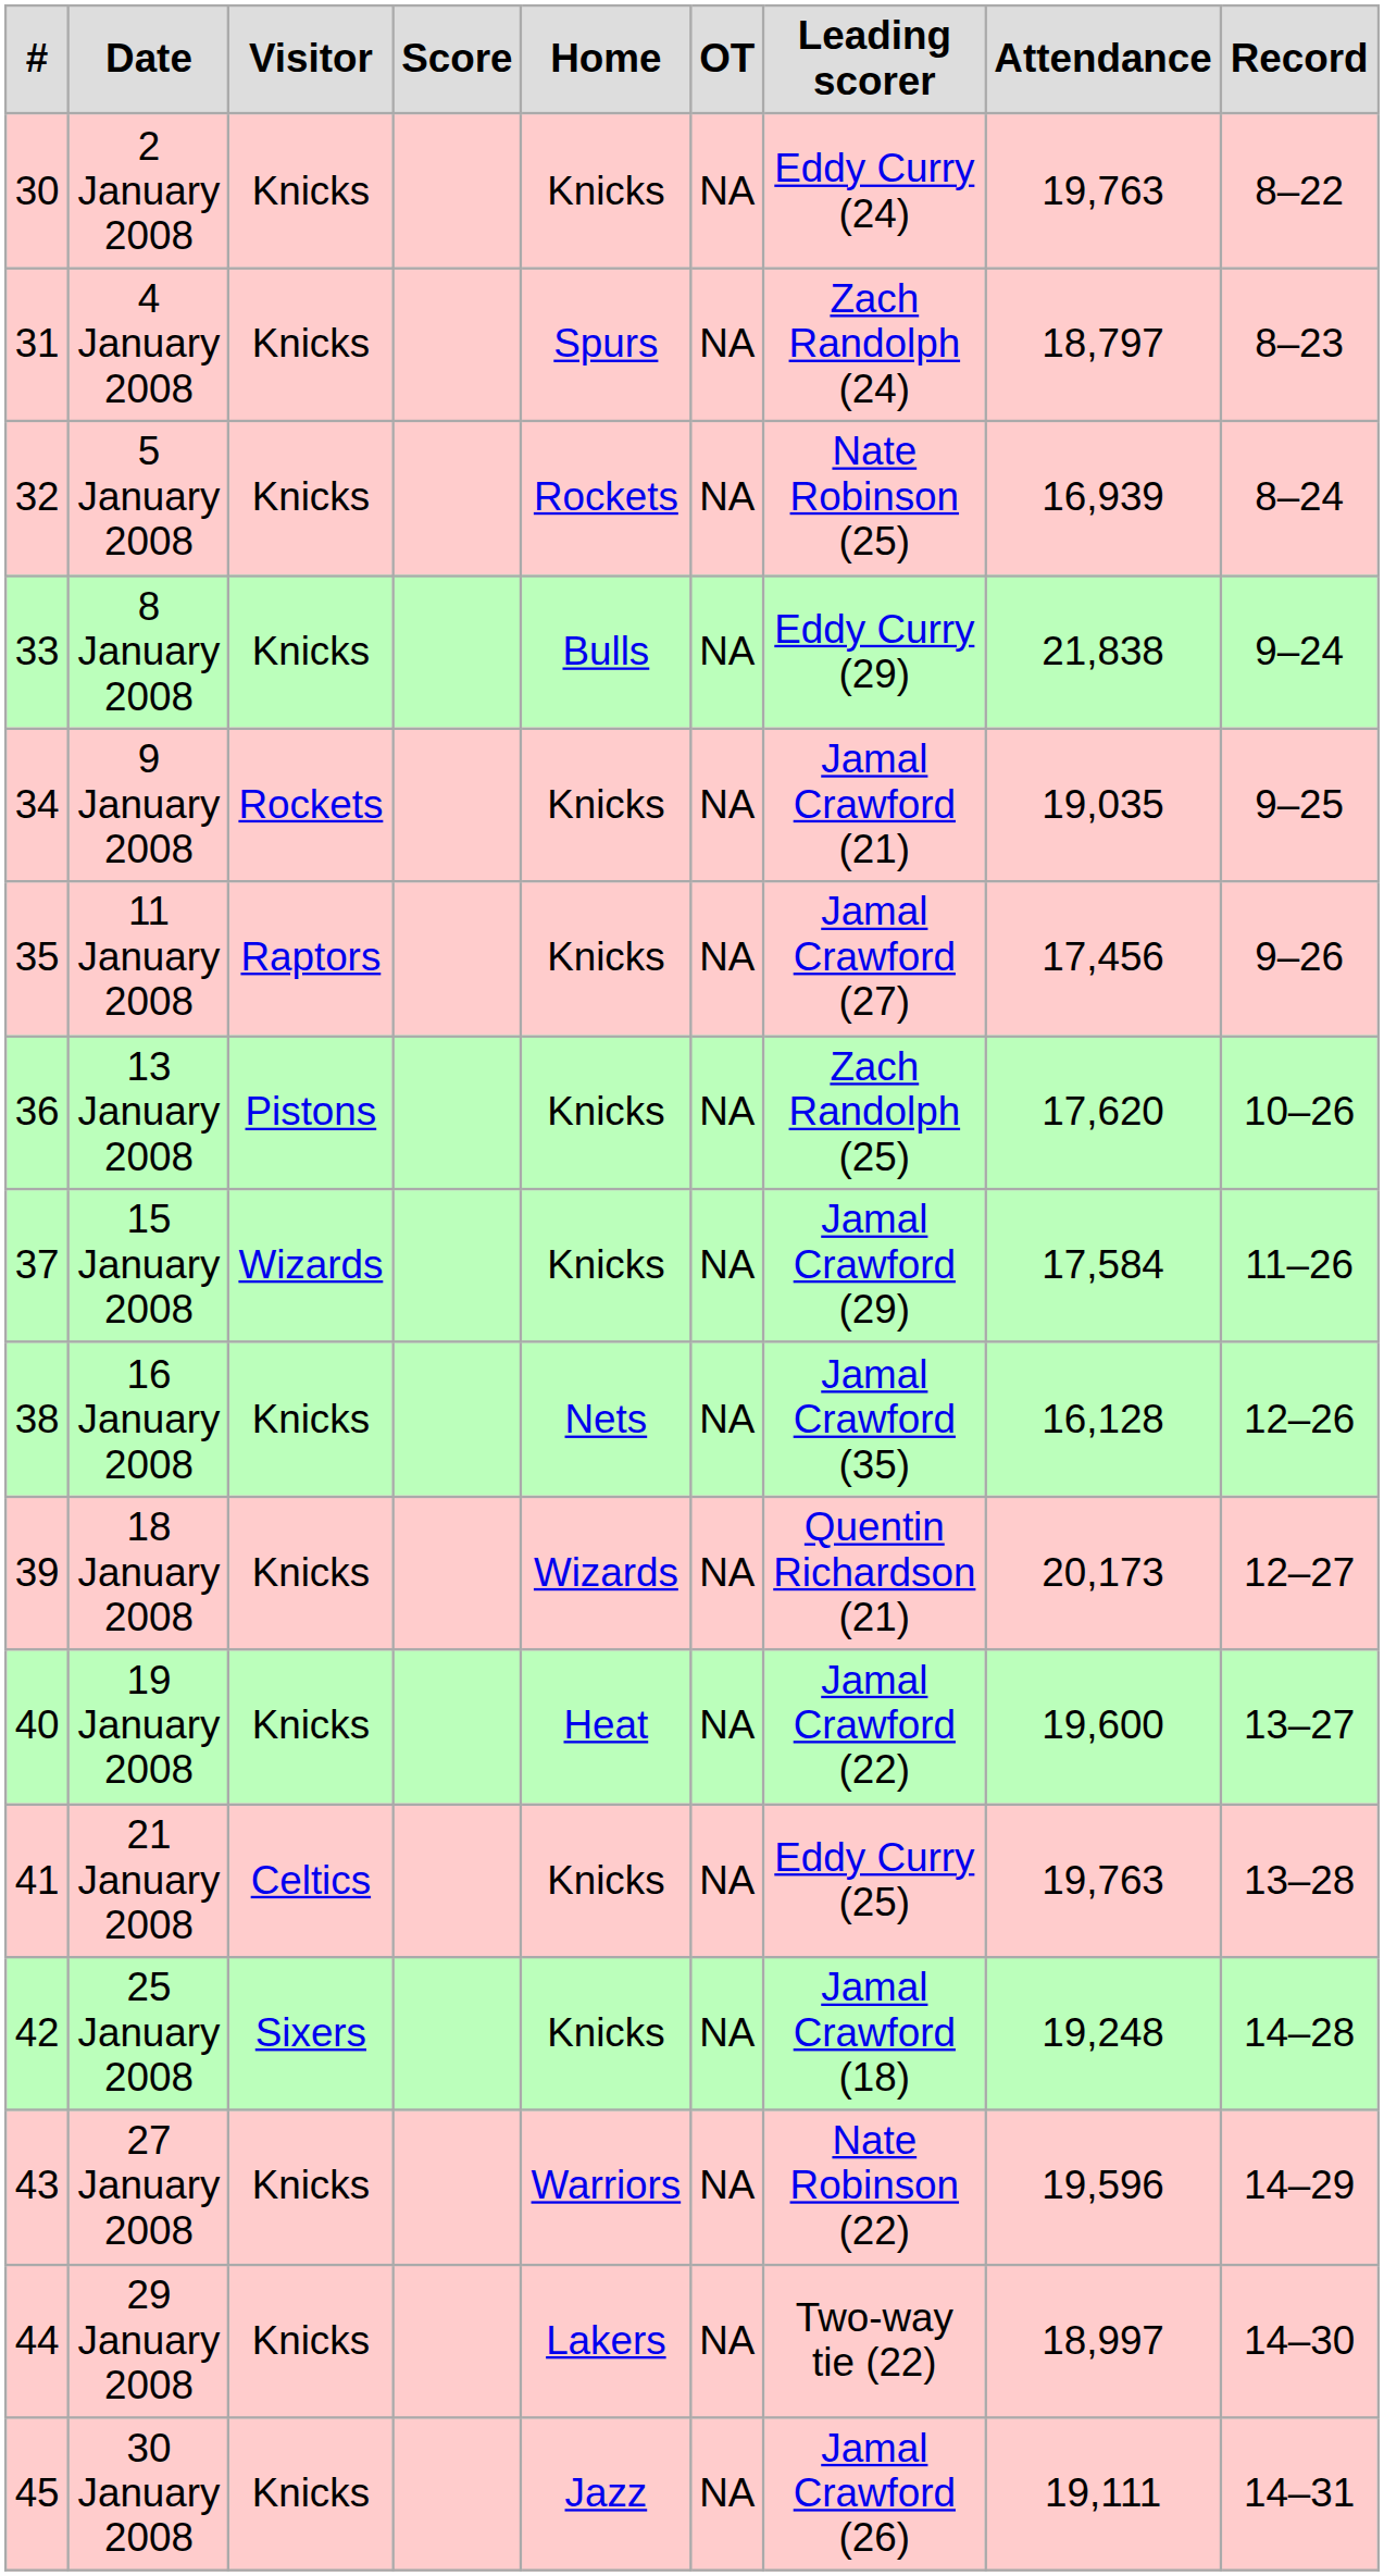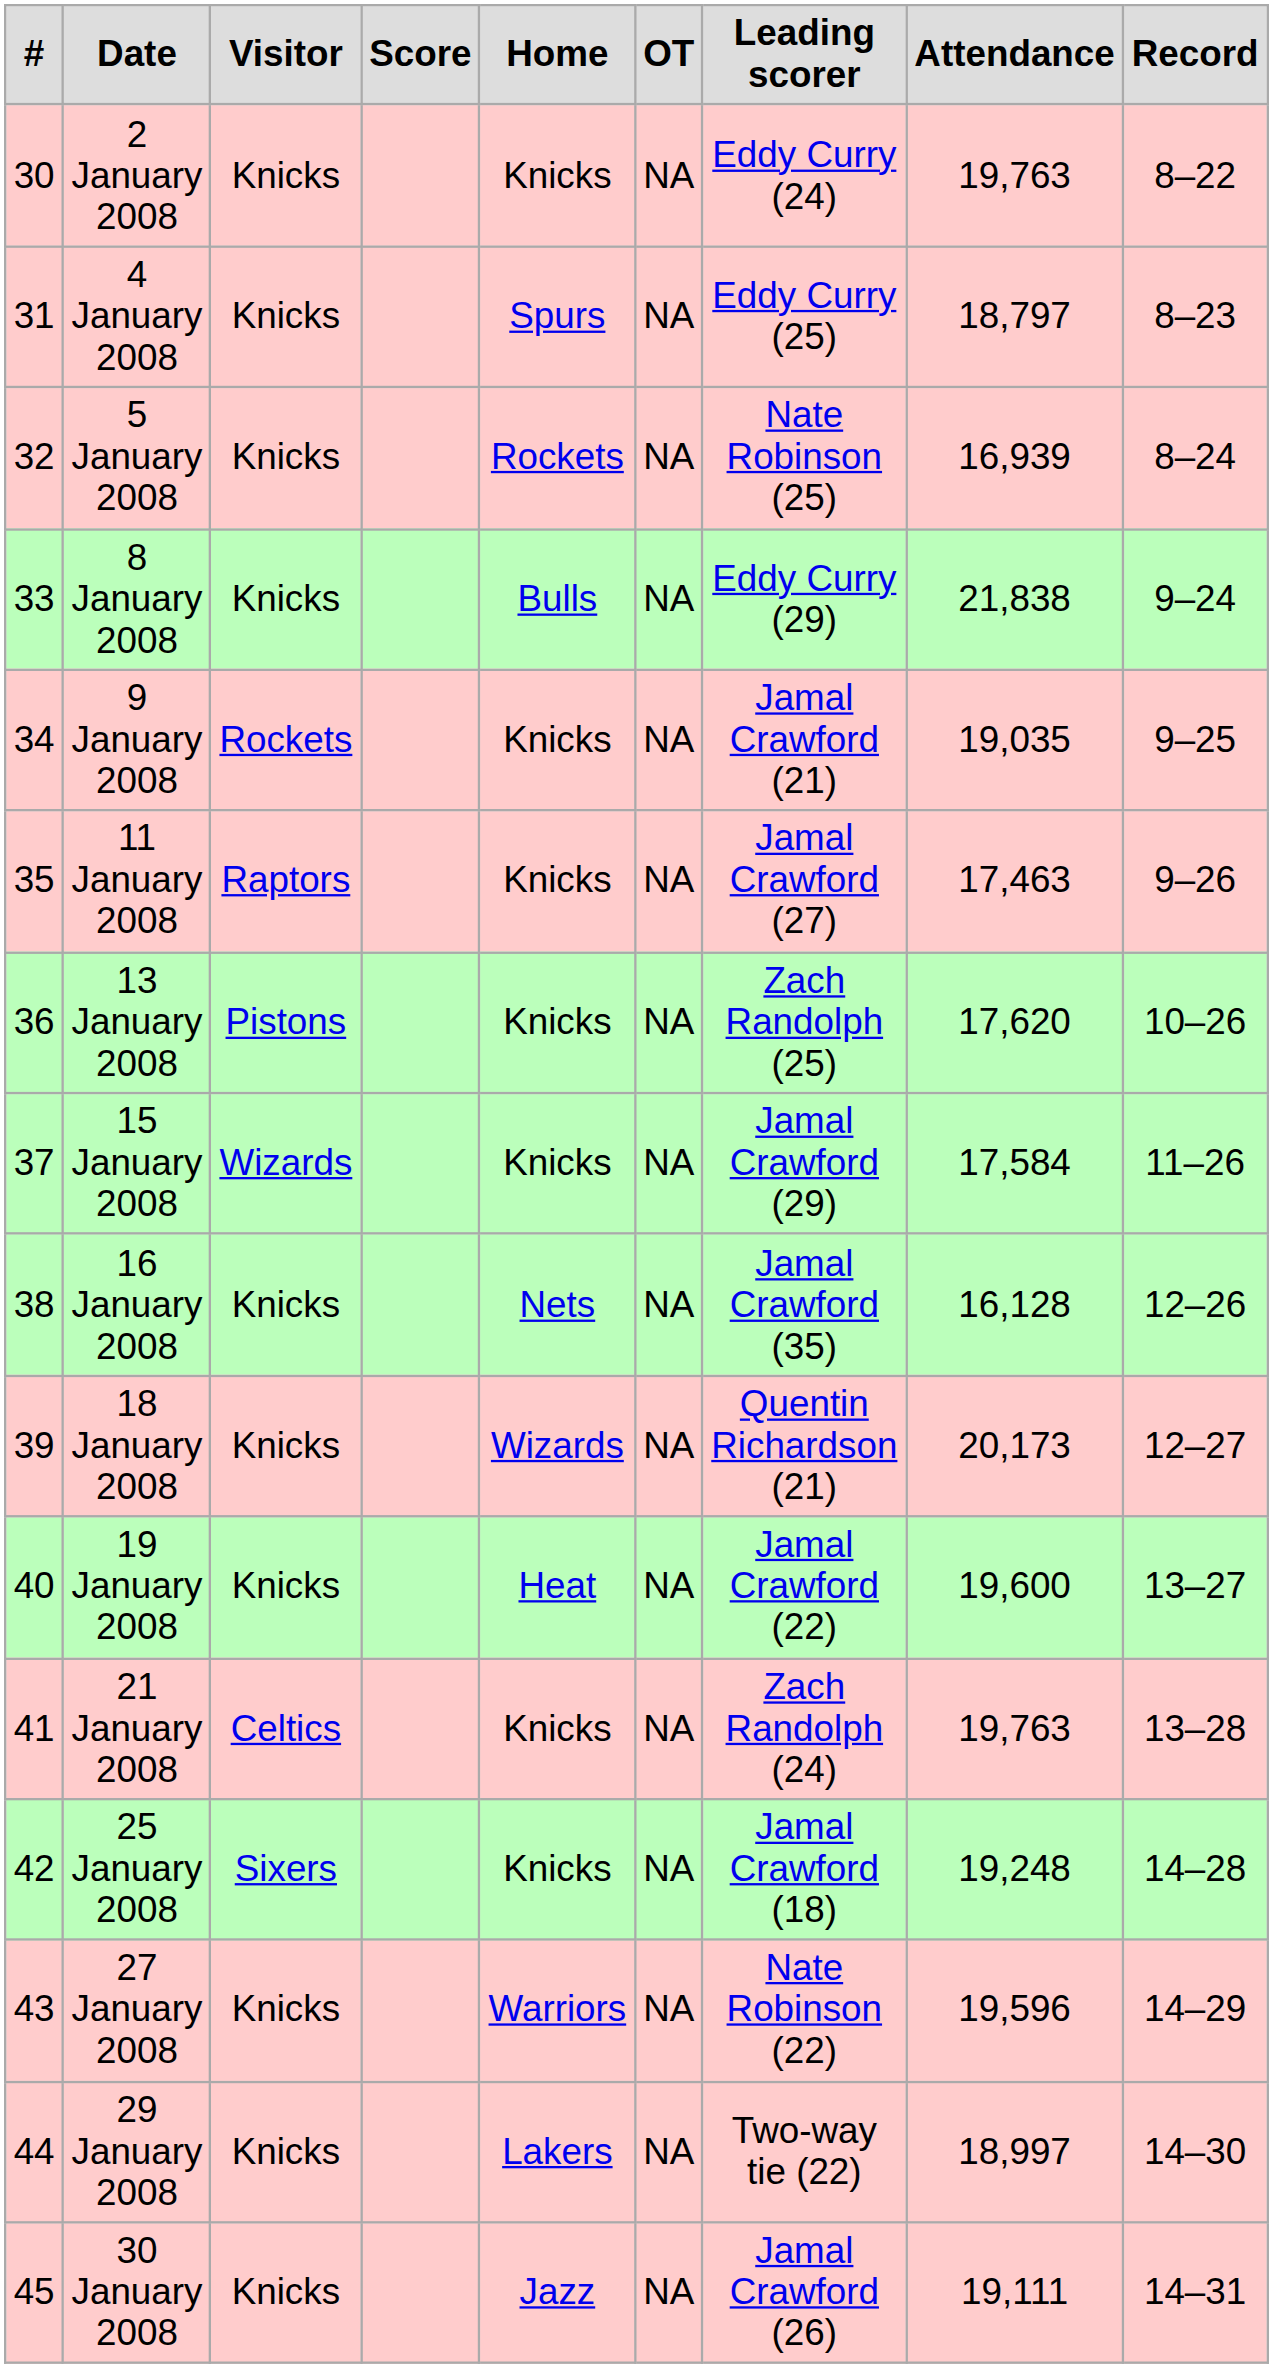 <table class="wikitable" width="80%">
 <tr align="center"  bgcolor="#dddddd">
 <td><strong>#</strong></td>
 <td><strong>Date</strong></td>
 <td><strong>Visitor</strong></td>
 <td><strong>Score</strong></td>
 <td><strong>Home</strong></td>
 <td><strong>OT</strong></td>
 <td><strong>Leading scorer</strong></td>
 <td><strong>Attendance</strong></td>
 <td><strong>Record</strong></td>
 </tr>
 <tr align="center" bgcolor="#ffcccc">
 <td>30</td>
 <td>2 January 2008</td>
 <td>Knicks</td>
 <td></td>
 <td>Knicks</td>
 <td>NA</td>
 <td><a href='#'>Eddy Curry</a> (24)</td>
 <td>19,763</td>
 <td>8–22</td>
 </tr>
 <tr align="center" bgcolor="#ffcccc">
 <td>31</td>
 <td>4 January 2008</td>
 <td>Knicks</td>
 <td></td>
 <td><a href='#'>Spurs</a></td>
 <td>NA</td>
-<td><a href='#'>Zach Randolph</a> (24)</td>
+<td><a href='#'>Eddy Curry</a> (25)</td>
 <td>18,797</td>
 <td>8–23</td>
 </tr>
 <tr align="center" bgcolor="#ffcccc">
 <td>32</td>
 <td>5 January 2008</td>
 <td>Knicks</td>
 <td></td>
 <td><a href='#'>Rockets</a></td>
 <td>NA</td>
 <td><a href='#'>Nate Robinson</a> (25)</td>
 <td>16,939</td>
 <td>8–24</td>
 </tr>
 <tr align="center" bgcolor="#bbffbb">
 <td>33</td>
 <td>8 January 2008</td>
 <td>Knicks</td>
 <td></td>
 <td><a href='#'>Bulls</a></td>
 <td>NA</td>
 <td><a href='#'>Eddy Curry</a> (29)</td>
 <td>21,838</td>
 <td>9–24</td>
 </tr>
 <tr align="center" bgcolor="#ffcccc">
 <td>34</td>
 <td>9 January 2008</td>
 <td><a href='#'>Rockets</a></td>
 <td></td>
 <td>Knicks</td>
 <td>NA</td>
 <td><a href='#'>Jamal Crawford</a> (21)</td>
 <td>19,035</td>
 <td>9–25</td>
 </tr>
 <tr align="center" bgcolor="#ffcccc">
 <td>35</td>
 <td>11 January 2008</td>
 <td><a href='#'>Raptors</a></td>
 <td></td>
 <td>Knicks</td>
 <td>NA</td>
 <td><a href='#'>Jamal Crawford</a> (27)</td>
-<td>17,456</td>
+<td>17,463</td>
 <td>9–26</td>
 </tr>
 <tr align="center" bgcolor="#bbffbb">
 <td>36</td>
 <td>13 January 2008</td>
 <td><a href='#'>Pistons</a></td>
 <td></td>
 <td>Knicks</td>
 <td>NA</td>
 <td><a href='#'>Zach Randolph</a> (25)</td>
 <td>17,620</td>
 <td>10–26</td>
 </tr>
 <tr align="center" bgcolor="#bbffbb">
 <td>37</td>
 <td>15 January 2008</td>
 <td><a href='#'>Wizards</a></td>
 <td></td>
 <td>Knicks</td>
 <td>NA</td>
 <td><a href='#'>Jamal Crawford</a> (29)</td>
 <td>17,584</td>
 <td>11–26</td>
 </tr>
 <tr align="center" bgcolor="#bbffbb">
 <td>38</td>
 <td>16 January 2008</td>
 <td>Knicks</td>
 <td></td>
 <td><a href='#'>Nets</a></td>
 <td>NA</td>
 <td><a href='#'>Jamal Crawford</a> (35)</td>
 <td>16,128</td>
 <td>12–26</td>
 </tr>
 <tr align="center" bgcolor="#ffcccc">
 <td>39</td>
 <td>18 January 2008</td>
 <td>Knicks</td>
 <td></td>
 <td><a href='#'>Wizards</a></td>
 <td>NA</td>
 <td><a href='#'>Quentin Richardson</a> (21)</td>
 <td>20,173</td>
 <td>12–27</td>
 </tr>
 <tr align="center" bgcolor="#bbffbb">
 <td>40</td>
 <td>19 January 2008</td>
 <td>Knicks</td>
 <td></td>
 <td><a href='#'>Heat</a></td>
 <td>NA</td>
 <td><a href='#'>Jamal Crawford</a> (22)</td>
 <td>19,600</td>
 <td>13–27</td>
 </tr>
 <tr align="center" bgcolor="#ffcccc">
 <td>41</td>
 <td>21 January 2008</td>
 <td><a href='#'>Celtics</a></td>
 <td></td>
 <td>Knicks</td>
 <td>NA</td>
-<td><a href='#'>Eddy Curry</a> (25)</td>
+<td><a href='#'>Zach Randolph</a> (24)</td>
 <td>19,763</td>
 <td>13–28</td>
 </tr>
 <tr align="center" bgcolor="#bbffbb">
 <td>42</td>
 <td>25 January 2008</td>
 <td><a href='#'>Sixers</a></td>
 <td></td>
 <td>Knicks</td>
 <td>NA</td>
 <td><a href='#'>Jamal Crawford</a> (18)</td>
 <td>19,248</td>
 <td>14–28</td>
 </tr>
 <tr align="center" bgcolor="#ffcccc">
 <td>43</td>
 <td>27 January 2008</td>
 <td>Knicks</td>
 <td></td>
 <td><a href='#'>Warriors</a></td>
 <td>NA</td>
 <td><a href='#'>Nate Robinson</a> (22)</td>
 <td>19,596</td>
 <td>14–29</td>
 </tr>
 <tr align="center" bgcolor="#ffcccc">
 <td>44</td>
 <td>29 January 2008</td>
 <td>Knicks</td>
 <td></td>
 <td><a href='#'>Lakers</a></td>
 <td>NA</td>
 <td>Two-way tie (22)</td>
 <td>18,997</td>
 <td>14–30</td>
 </tr>
 <tr align="center" bgcolor="#ffcccc">
 <td>45</td>
 <td>30 January 2008</td>
 <td>Knicks</td>
 <td></td>
 <td><a href='#'>Jazz</a></td>
 <td>NA</td>
 <td><a href='#'>Jamal Crawford</a> (26)</td>
 <td>19,111</td>
 <td>14–31</td>
 </tr>
 </table>
